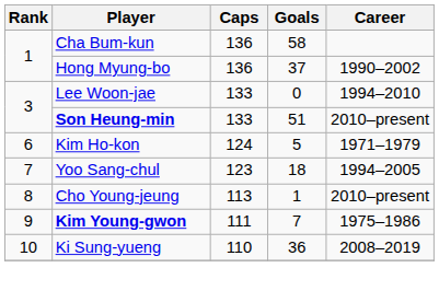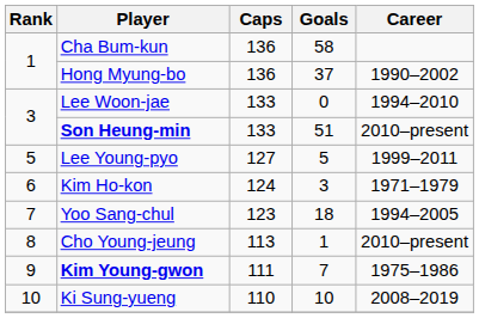 <table class="wikitable sortable" style="text-align:center;">
 <tr>
 <th width="30">Rank</th>
 <th width="150">Player</th>
 <th width="50">Caps</th>
 <th width="50">Goals</th>
 <th width="100">Career</th>
 </tr>
 <tr>
 <td rowspan="2">1</td>
 <td align="left"><a href='#'>Cha Bum-kun</a></td>
 <td>136</td>
 <td>58</td>
 <td></td>
 </tr>
 <tr>
 <td align="left"><a href='#'>Hong Myung-bo</a></td>
 <td>136</td>
 <td>37</td>
 <td>1990–2002</td>
 </tr>
 <tr>
 <td rowspan="2">3</td>
 <td align="left"><a href='#'>Lee Woon-jae</a></td>
 <td>133</td>
 <td>0</td>
 <td>1994–2010</td>
 </tr>
 <tr>
 <td align="left"><strong><a href='#'>Son Heung-min</a></strong></td>
 <td>133</td>
 <td>51</td>
 <td>2010–present</td>
 </tr>
 <tr>
+<td>5</td>
+<td align="left"><a href='#'>Lee Young-pyo</a></td>
+<td>127</td>
+<td>5</td>
+<td>1999–2011</td>
+</tr>
+<tr>
 <td>6</td>
 <td align="left"><a href='#'>Kim Ho-kon</a></td>
 <td>124</td>
-<td>5</td>
+<td>3</td>
 <td>1971–1979</td>
 </tr>
 <tr>
 <td>7</td>
 <td align="left"><a href='#'>Yoo Sang-chul</a></td>
 <td>123</td>
 <td>18</td>
 <td>1994–2005</td>
 </tr>
 <tr>
 <td>8</td>
 <td align="left"><a href='#'>Cho Young-jeung</a></td>
 <td>113</td>
 <td>1</td>
 <td>2010–present</td>
 </tr>
 <tr>
 <td>9</td>
 <td align="left"><strong><a href='#'>Kim Young-gwon</a></strong></td>
 <td>111</td>
 <td>7</td>
 <td>1975–1986</td>
 </tr>
 <tr>
 <td>10</td>
 <td align="left"><a href='#'>Ki Sung-yueng</a></td>
 <td>110</td>
-<td>36</td>
+<td>10</td>
 <td>2008–2019</td>
 </tr>
 <tr>
 </tr>
 </table>
